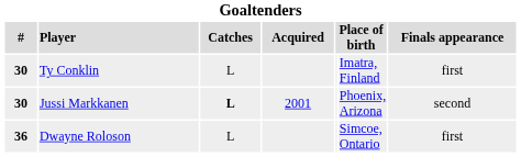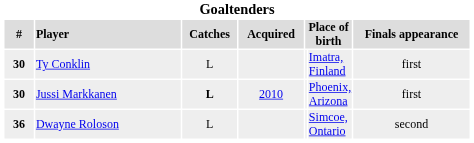 <table style="text-align:center;">
 <tr>
 <th colspan="9"><big>Goaltenders</big></th>
 </tr>
 <tr style="background:#dddddd;">
 <th style="width:3em">#</th>
 <th style="width:16em; text-align:left">Player</th>
 <th style="width:5em">Catches</th>
 <th style="width:6em">Acquired</th>
 <th style="width:20em" colspan="2">Place of birth</th>
 <th style="width:12em">Finals appearance</th>
 </tr>
 <tr style="background:#eeeeee;">
 <td><strong>30</strong></td>
 <td align="left"><a href='#'>Ty Conklin</a></td>
 <td>L</td>
 <td></td>
 <td></td>
 <td align="left"><a href='#'>Imatra, Finland</a></td>
 <td>first</td>
 </tr>
 <tr style="background:#eeeeee;">
 <td><strong>30</strong></td>
 <td align="left"><a href='#'>Jussi Markkanen</a></td>
 <td><strong>L</strong></td>
-<td><a href='#'>2001</a></td>
+<td><a href='#'>2010</a></td>
 <td></td>
 <td align="left"><a href='#'>Phoenix, Arizona</a></td>
-<td>second </td>
+<td>first</td>
 </tr>
 <tr style="background:#eeeeee;">
 <td><strong>36</strong></td>
 <td align="left"><a href='#'>Dwayne Roloson</a></td>
 <td>L</td>
 <td></td>
 <td></td>
 <td align="left"><a href='#'>Simcoe, Ontario</a></td>
-<td>first</td>
+<td>second </td>
 </tr>
 </table>
